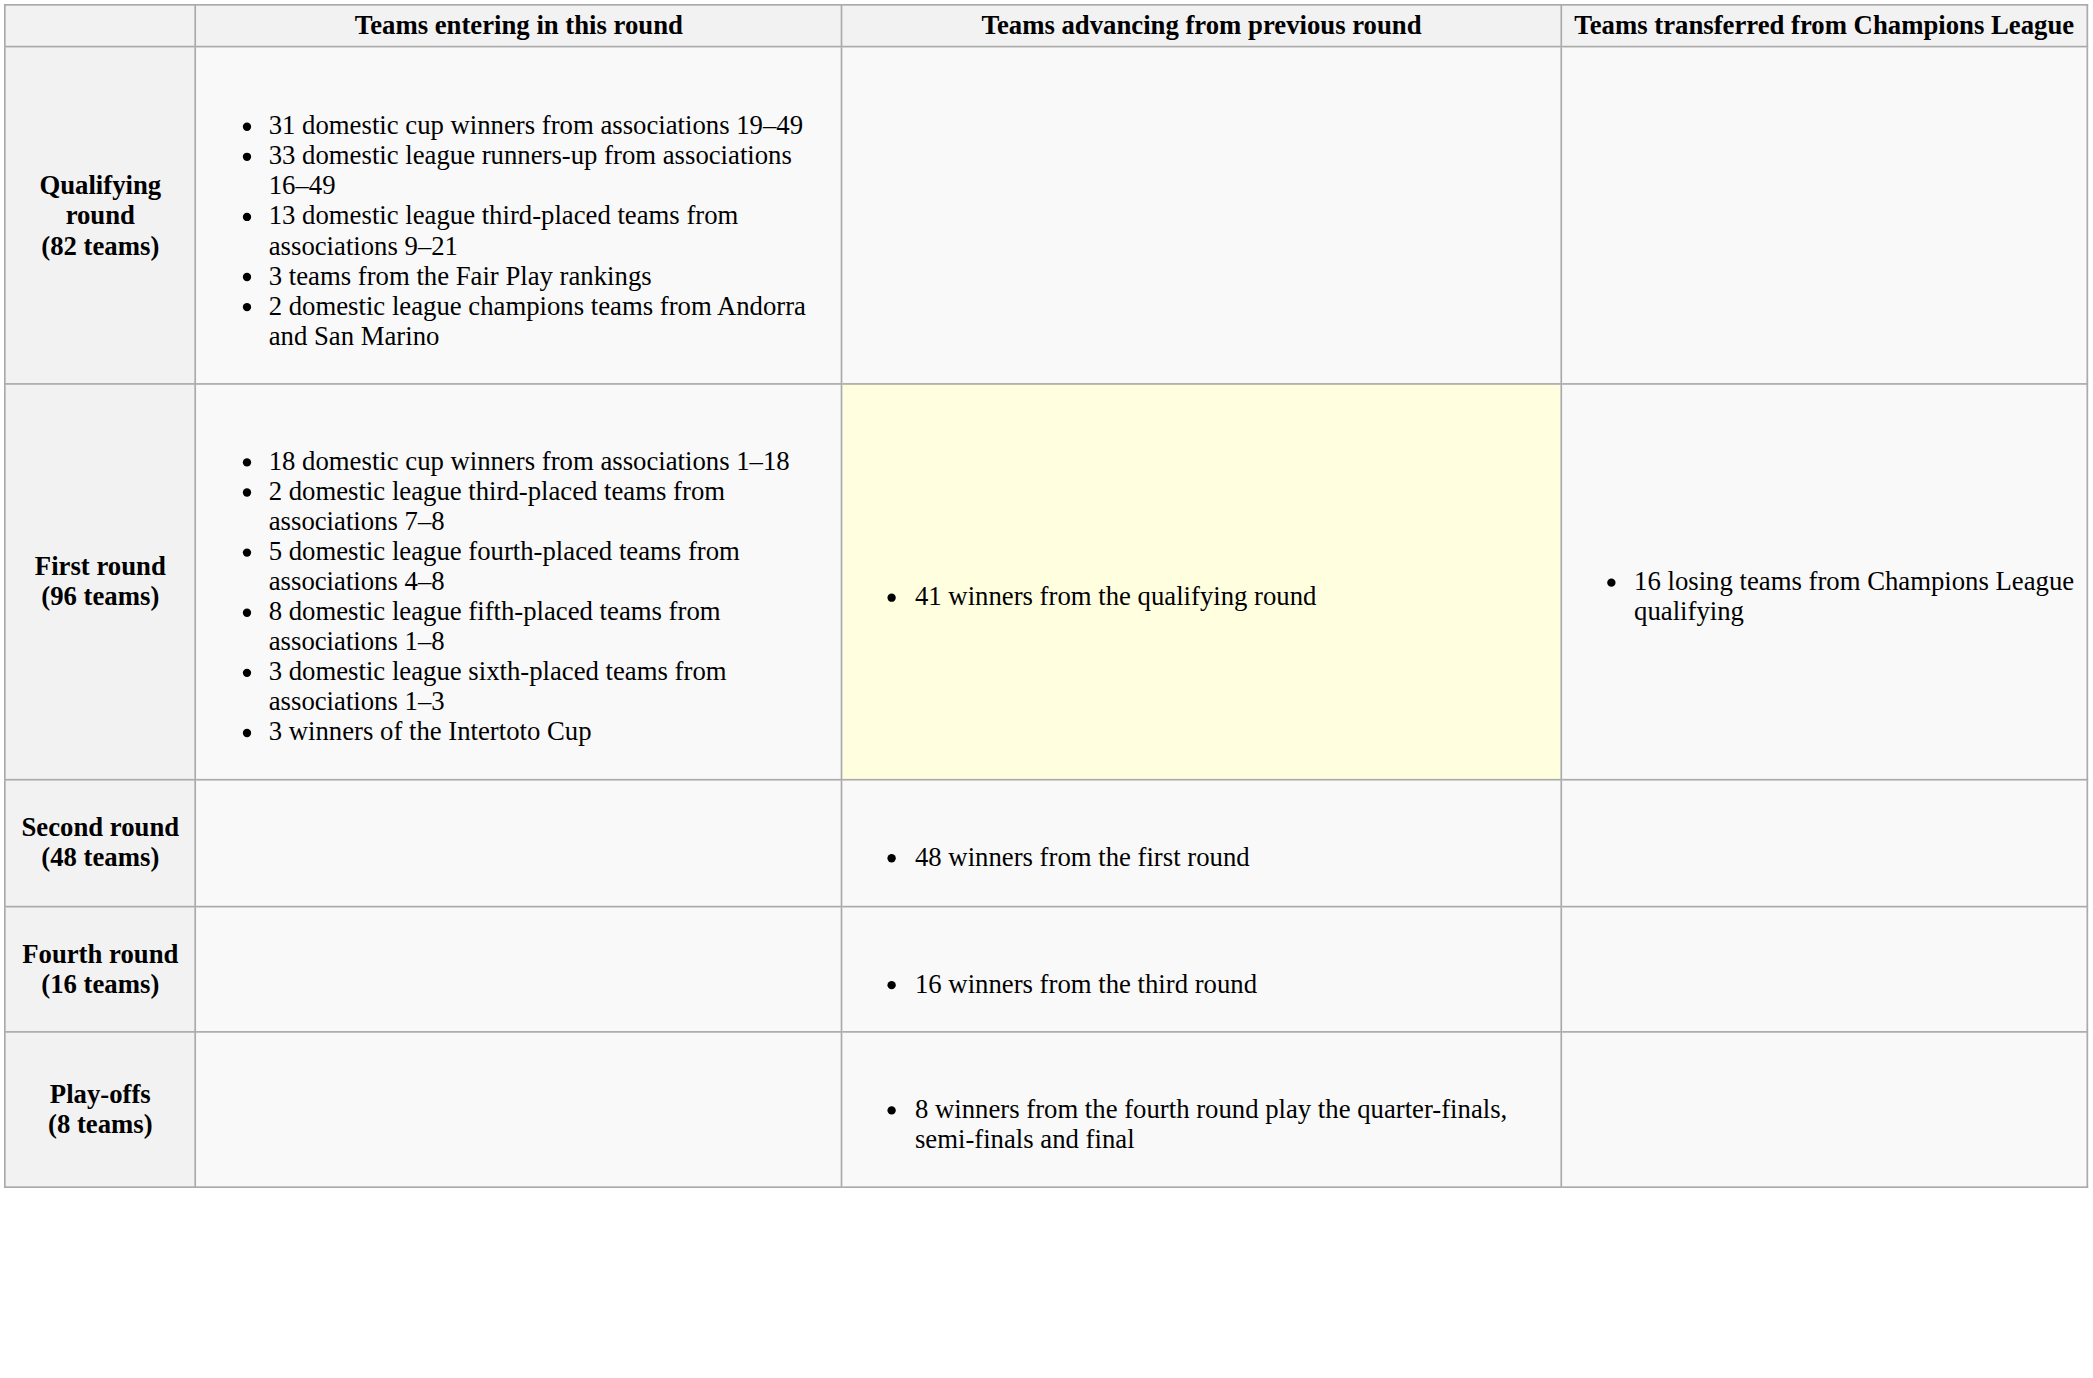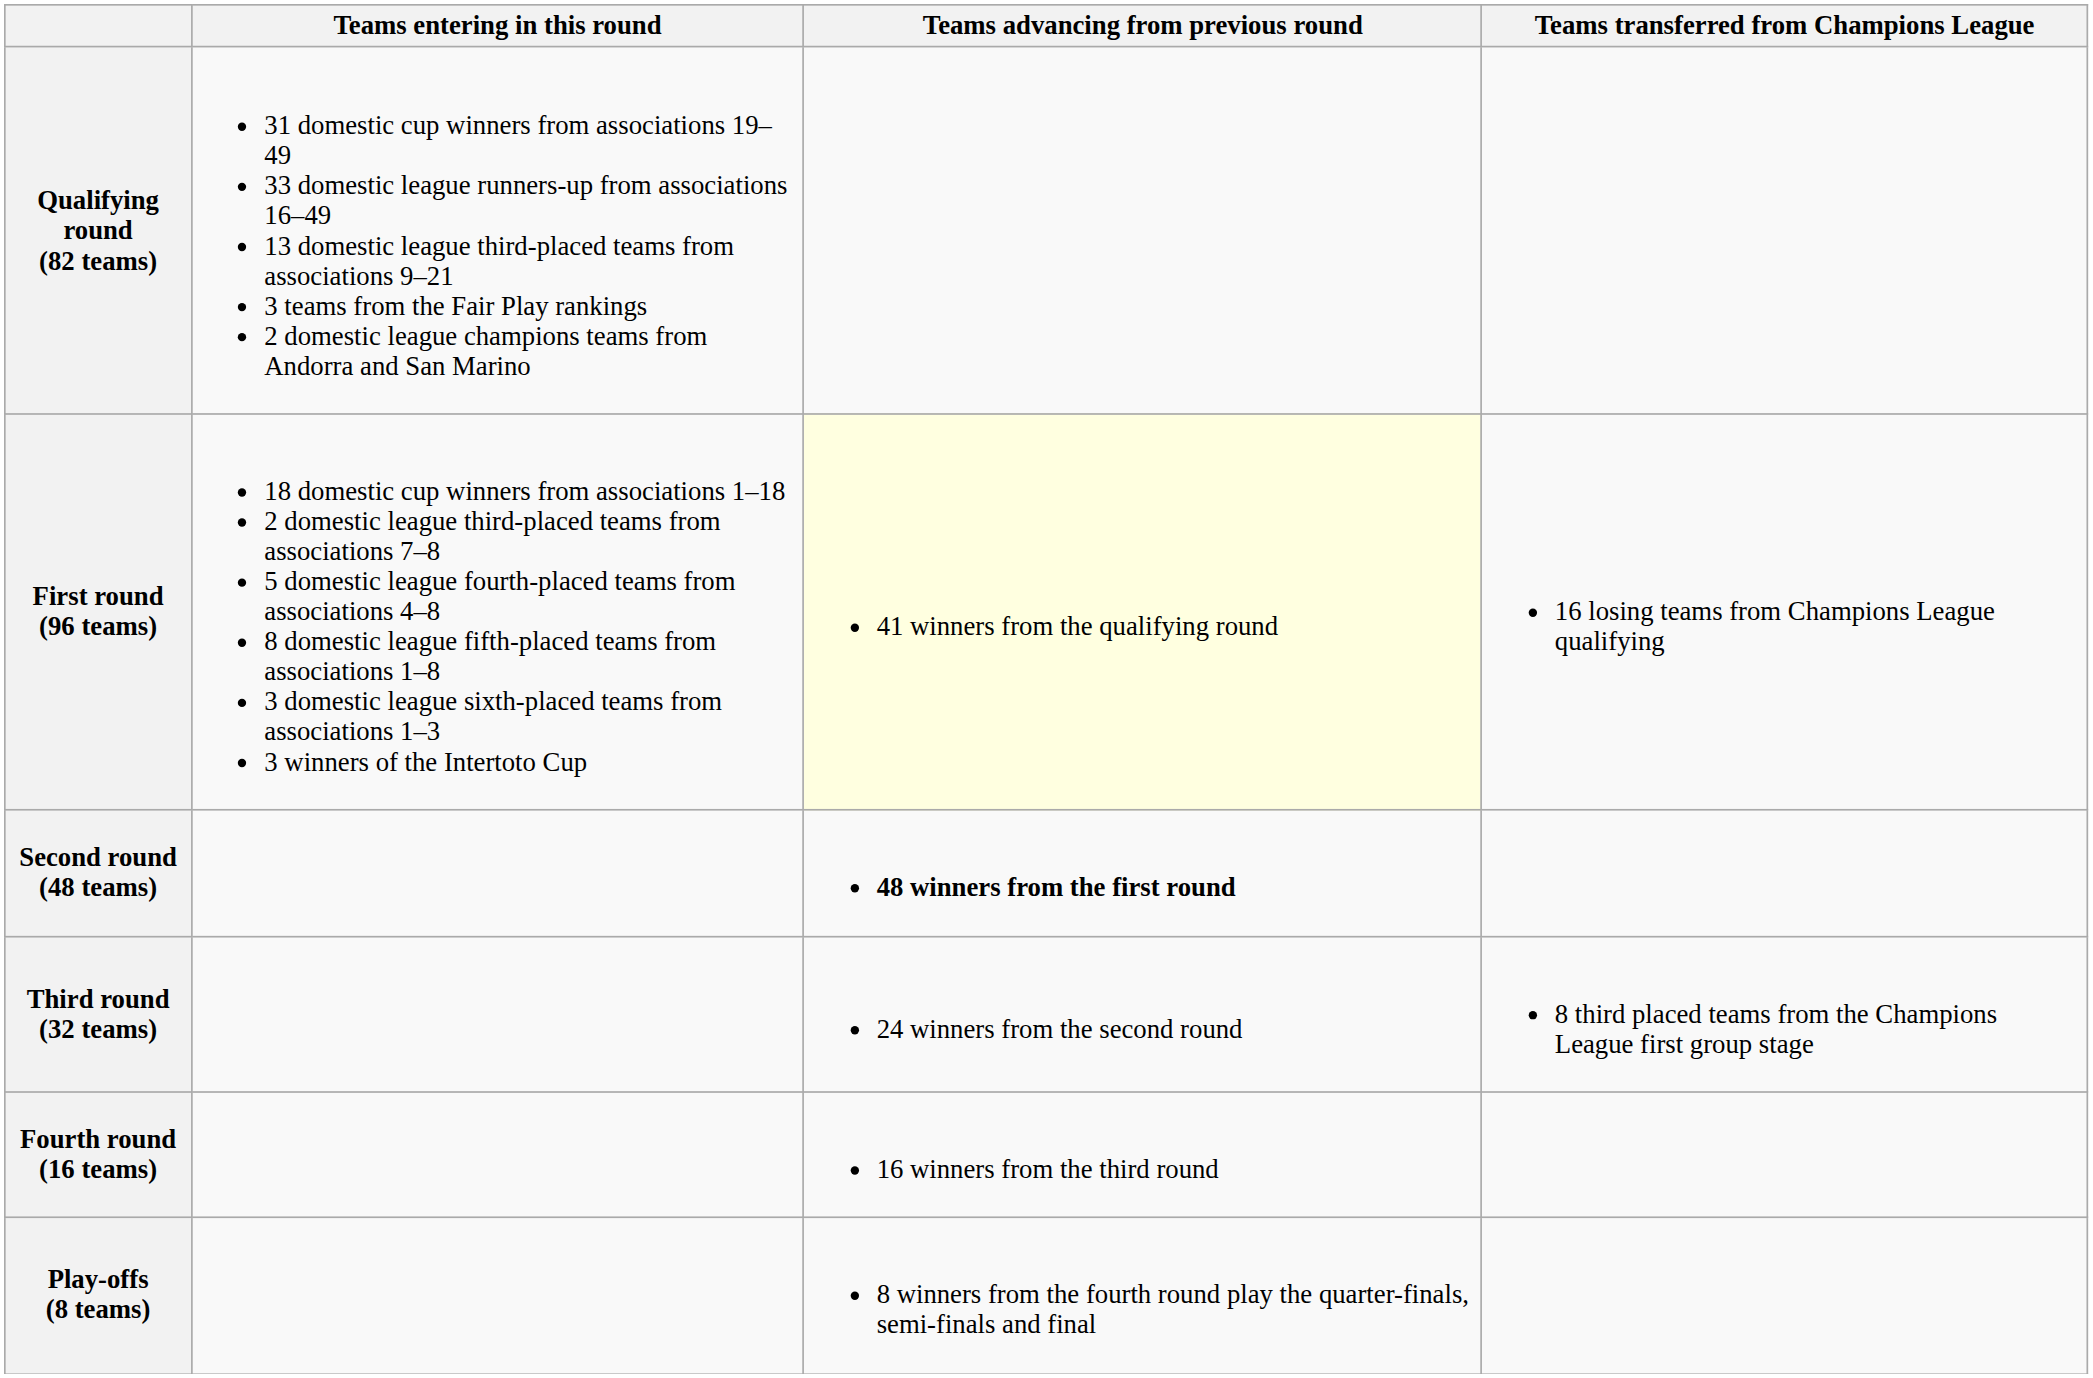 <table class="wikitable">
 <tr>
 <th></th>
 <th>Teams entering in this round</th>
 <th>Teams advancing from previous round</th>
 <th>Teams transferred from Champions League</th>
 </tr>
 <tr>
 <th>Qualifying round<br>(82 teams)</th>
 <td><br><ul><li>31 domestic cup winners from associations 19–49</li><li>33 domestic league runners-up from associations 16–49</li><li>13 domestic league third-placed teams from associations 9–21</li><li>3 teams from the Fair Play rankings</li><li>2 domestic league champions teams from Andorra and San Marino</li></ul></td>
 <td></td>
 <td></td>
 </tr>
 <tr>
 <th>First round<br>(96 teams)</th>
 <td><br><ul><li>18 domestic cup winners from associations 1–18</li><li>2 domestic league third-placed teams from associations 7–8</li><li>5 domestic league fourth-placed teams from associations 4–8</li><li>8 domestic league fifth-placed teams from associations 1–8</li><li>3 domestic league sixth-placed teams from associations 1–3</li><li>3 winners of the Intertoto Cup</li></ul></td>
 <td style="background: lightyellow;"><br><ul><li>41 winners from the qualifying round</li></ul></td>
 <td><br><ul><li>16 losing teams from Champions League qualifying</li></ul></td>
 </tr>
 <tr>
 <th>Second round<br>(48 teams)</th>
 <td></td>
-<td><br><ul><li>48 winners from the first round</li></ul></td>
+<td><strong><br><ul><li>48 winners from the first round</li></ul></strong></td>
 <td></td>
+</tr>
+<tr>
+<th>Third round<br>(32 teams)</th>
+<td></td>
+<td><br><ul><li>24 winners from the second round</li></ul></td>
+<td><br><ul><li>8 third placed teams from the Champions League first group stage</li></ul></td>
 </tr>
 <tr>
 <th>Fourth round<br>(16 teams)</th>
 <td></td>
 <td><br><ul><li>16 winners from the third round</li></ul></td>
 <td></td>
 </tr>
 <tr>
 <th>Play-offs<br>(8 teams)</th>
 <td></td>
 <td><br><ul><li>8 winners from the fourth round play the quarter-finals, semi-finals and final</li></ul></td>
 <td></td>
 </tr>
 </table>
